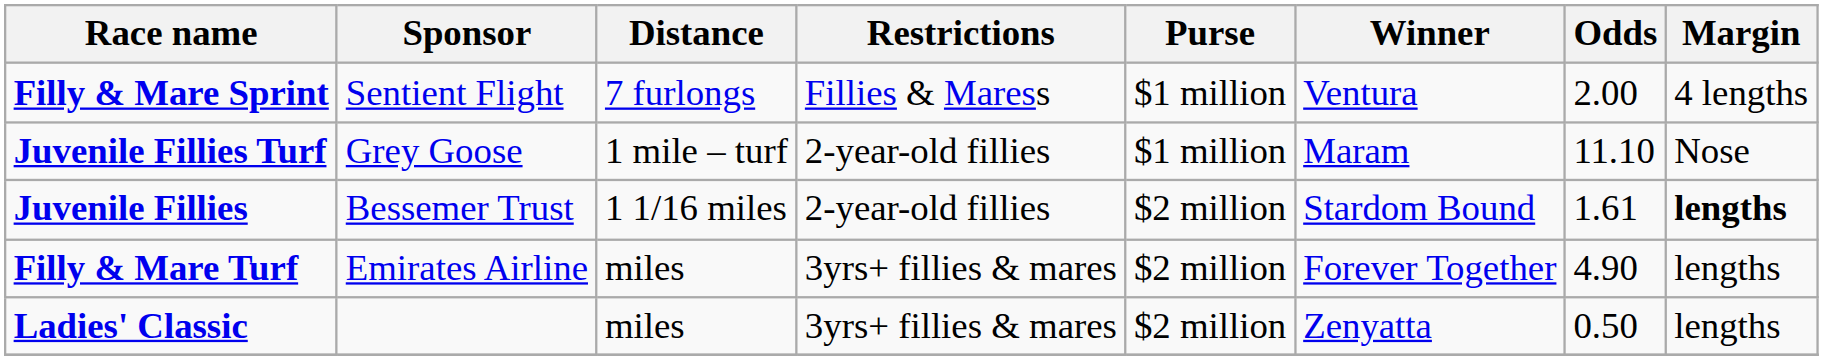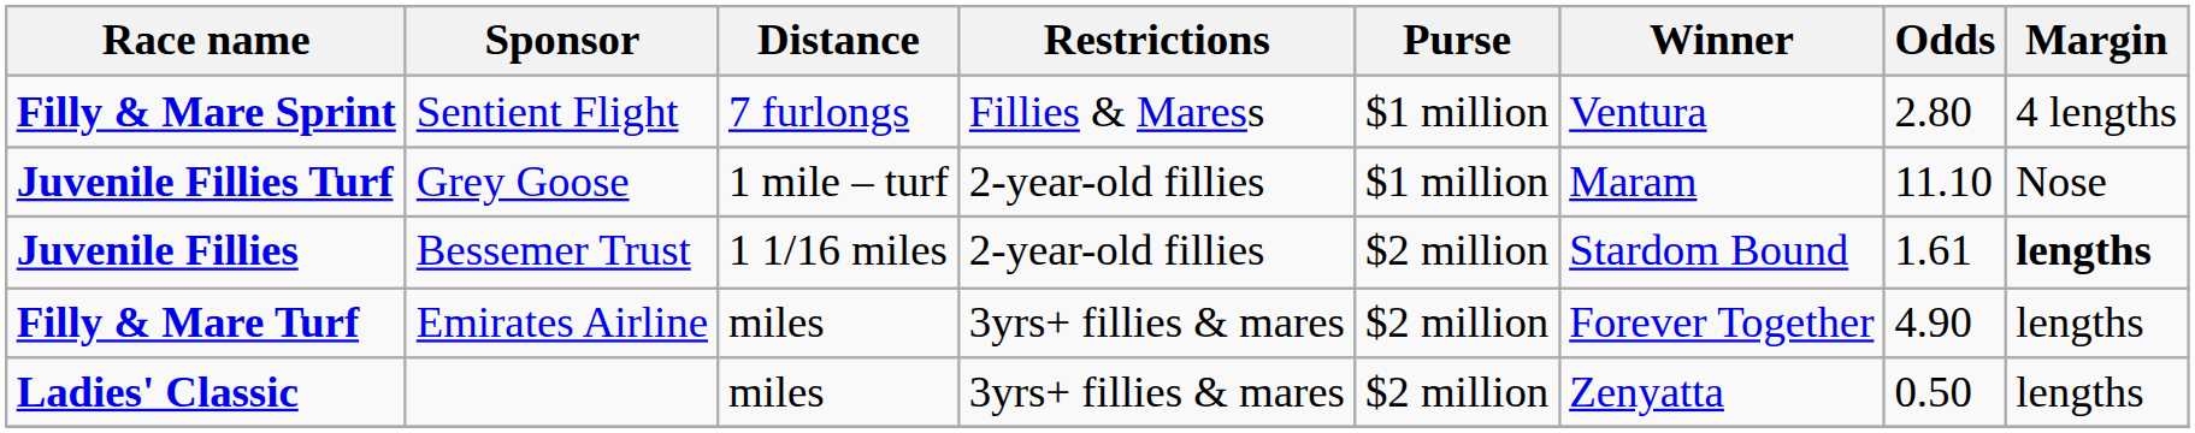 <table class="wikitable sortable">
 <tr>
 <th>Race name</th>
 <th>Sponsor</th>
 <th>Distance</th>
 <th>Restrictions</th>
 <th>Purse</th>
 <th>Winner</th>
 <th>Odds</th>
 <th>Margin</th>
 </tr>
 <tr>
 <td><strong><a href='#'>Filly & Mare Sprint</a></strong></td>
 <td><a href='#'>Sentient Flight</a></td>
 <td><a href='#'>7 furlongs</a></td>
 <td><a href='#'>Fillies</a> & <a href='#'>Mares</a>s</td>
 <td>$1 million</td>
 <td><a href='#'>Ventura</a></td>
-<td>2.00</td>
+<td>2.80</td>
 <td>4 lengths</td>
 </tr>
 <tr>
 <td><strong><a href='#'>Juvenile Fillies Turf</a></strong></td>
 <td><a href='#'>Grey Goose</a></td>
 <td>1 mile – turf</td>
 <td>2-year-old fillies</td>
 <td>$1 million</td>
 <td><a href='#'>Maram</a></td>
 <td>11.10</td>
 <td>Nose</td>
 </tr>
 <tr>
 <td><strong><a href='#'>Juvenile Fillies</a></strong></td>
 <td><a href='#'>Bessemer Trust</a></td>
 <td>1 1/16 miles</td>
 <td>2-year-old fillies</td>
 <td>$2 million</td>
 <td><a href='#'>Stardom Bound</a></td>
 <td>1.61</td>
 <td><strong> lengths</strong></td>
 </tr>
 <tr>
 <td><strong><a href='#'>Filly & Mare Turf</a></strong></td>
 <td><a href='#'>Emirates Airline</a></td>
 <td> miles</td>
 <td>3yrs+ fillies & mares</td>
 <td>$2 million</td>
 <td><a href='#'>Forever Together</a></td>
 <td>4.90</td>
 <td> lengths</td>
 </tr>
 <tr>
 <td><strong><a href='#'>Ladies' Classic</a></strong></td>
 <td></td>
 <td> miles</td>
 <td>3yrs+ fillies & mares</td>
 <td>$2 million</td>
 <td><a href='#'>Zenyatta</a></td>
 <td>0.50</td>
 <td> lengths</td>
 </tr>
 <tr>
 </tr>
 </table>
